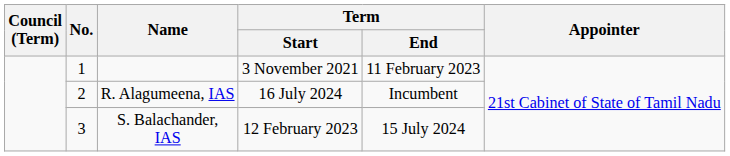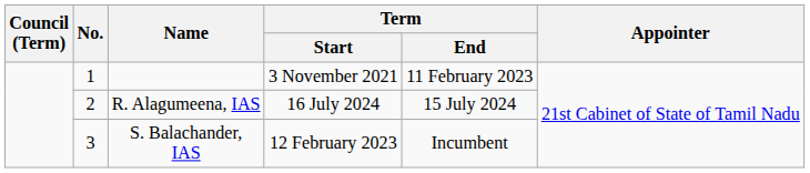 <table class="wikitable sortable" style="text-align:center">
 <tr>
 <th rowspan="2" scope="col">Council<br>(Term)</th>
 <th rowspan="2" scope="col">No.</th>
 <th rowspan="2" scope="col">Name</th>
 <th colspan="2" scope="col" class="unsortable">Term</th>
 <th rowspan="2">Appointer</th>
 </tr>
 <tr>
 <th>Start</th>
 <th>End</th>
 </tr>
 <tr>
 <td rowspan="3"></td>
 <td>1</td>
 <td></td>
 <td>3 November 2021</td>
 <td>11 February 2023</td>
 <td rowspan="3"><a href='#'>21st Cabinet of State of Tamil Nadu</a></td>
 </tr>
 <tr>
 <td>2</td>
 <td>R. Alagumeena, <a href='#'>IAS</a></td>
 <td>16 July 2024</td>
-<td>Incumbent</td>
+<td>15 July 2024</td>
 </tr>
 <tr>
 <td>3</td>
 <td>S. Balachander,<br><a href='#'>IAS</a></td>
 <td>12 February 2023</td>
-<td>15 July 2024</td>
+<td>Incumbent</td>
 </tr>
 </table>
